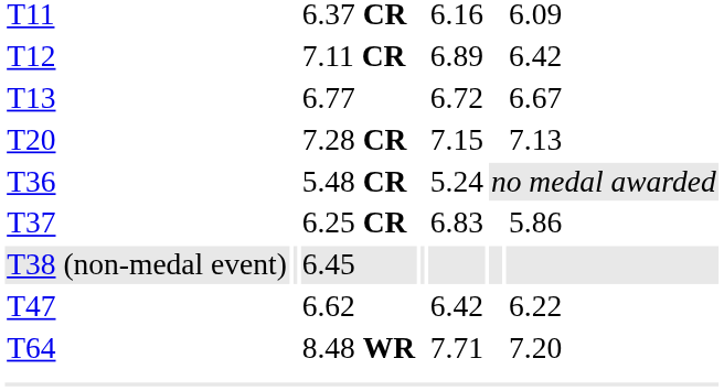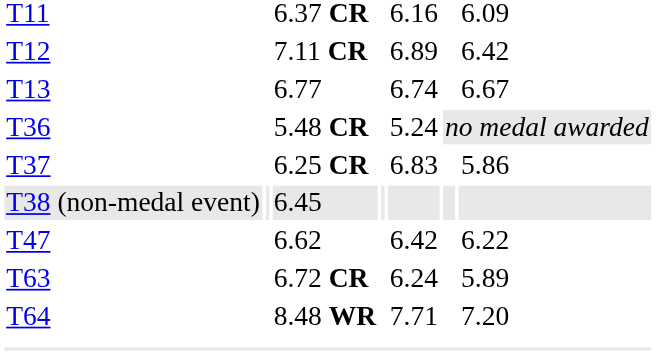 <table>
 <tr>
 <td><a href='#'>T11</a></td>
 <td></td>
 <td>6.37 <strong>CR</strong></td>
 <td></td>
 <td>6.16</td>
 <td></td>
 <td>6.09</td>
 </tr>
 <tr>
 <td><a href='#'>T12</a></td>
 <td></td>
 <td>7.11 <strong>CR</strong></td>
 <td></td>
 <td>6.89</td>
 <td></td>
 <td>6.42</td>
 </tr>
 <tr>
 <td><a href='#'>T13</a></td>
 <td></td>
 <td>6.77</td>
 <td></td>
-<td>6.72</td>
+<td>6.74</td>
 <td></td>
 <td>6.67</td>
-</tr>
-<tr>
-<td><a href='#'>T20</a></td>
-<td></td>
-<td>7.28 <strong>CR</strong></td>
-<td></td>
-<td>7.15</td>
-<td></td>
-<td>7.13</td>
 </tr>
 <tr>
 <td><a href='#'>T36</a></td>
 <td></td>
 <td>5.48 <strong>CR</strong></td>
 <td></td>
 <td>5.24</td>
 <td colspan=2 bgcolor=#e8e8e8 align="center"><em>no medal awarded</em></td>
 </tr>
 <tr>
 <td><a href='#'>T37</a></td>
 <td></td>
 <td>6.25 <strong>CR</strong></td>
 <td></td>
 <td>6.83</td>
 <td></td>
 <td>5.86</td>
 </tr>
 <tr bgcolor=#e8e8e8>
 <td><a href='#'>T38</a> (non-medal event)</td>
 <td></td>
 <td>6.45</td>
 <td></td>
 <td></td>
 <td></td>
 <td></td>
 </tr>
 <tr>
 <td><a href='#'>T47</a></td>
 <td></td>
 <td>6.62</td>
 <td></td>
 <td>6.42</td>
 <td></td>
 <td>6.22</td>
 </tr>
 <tr>
+<td><a href='#'>T63</a></td>
+<td></td>
+<td>6.72 <strong>CR</strong></td>
+<td></td>
+<td>6.24</td>
+<td></td>
+<td>5.89</td>
+</tr>
+<tr>
 <td><a href='#'>T64</a></td>
 <td></td>
 <td>8.48 <strong>WR</strong></td>
 <td></td>
 <td>7.71</td>
 <td></td>
 <td>7.20</td>
 </tr>
 <tr>
 <td colspan=7></td>
 </tr>
 <tr>
 </tr>
 <tr bgcolor= e8e8e8>
 <td colspan=7></td>
 </tr>
 </table>
